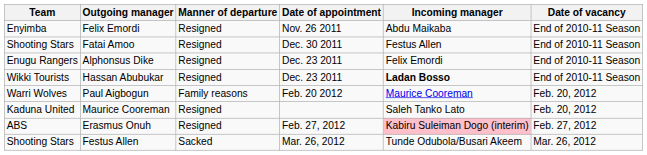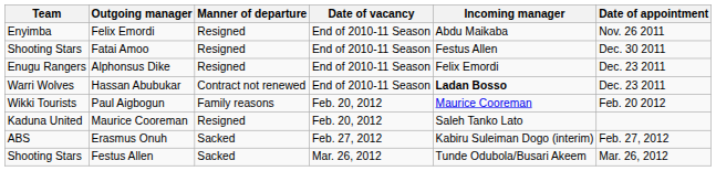 <table class="wikitable">
 <tr>
 <th>Team</th>
 <th>Outgoing manager</th>
 <th>Manner of departure</th>
+<th>Date of vacancy</th>
+<th>Incoming manager</th>
 <th>Date of appointment</th>
-<th>Incoming manager</th>
-<th>Date of vacancy</th>
 </tr>
 <tr>
 <td>Enyimba</td>
 <td>Felix Emordi</td>
 <td>Resigned</td>
+<td>End of 2010-11 Season</td>
+<td>Abdu Maikaba</td>
 <td>Nov. 26 2011</td>
-<td>Abdu Maikaba</td>
-<td>End of 2010-11 Season</td>
 </tr>
 <tr>
 <td>Shooting Stars</td>
 <td>Fatai Amoo</td>
 <td>Resigned</td>
+<td>End of 2010-11 Season</td>
+<td>Festus Allen</td>
 <td>Dec. 30 2011</td>
-<td>Festus Allen</td>
-<td>End of 2010-11 Season</td>
 </tr>
 <tr>
 <td>Enugu Rangers</td>
 <td>Alphonsus Dike</td>
 <td>Resigned</td>
+<td>End of 2010-11 Season</td>
+<td>Felix Emordi</td>
 <td>Dec. 23 2011</td>
-<td>Felix Emordi</td>
+</tr>
+<tr>
+<td>Warri Wolves</td>
+<td>Hassan Abubukar</td>
+<td>Contract not renewed</td>
 <td>End of 2010-11 Season</td>
+<td><strong>Ladan Bosso</strong></td>
+<td>Dec. 23 2011</td>
 </tr>
 <tr>
 <td>Wikki Tourists</td>
-<td>Hassan Abubukar</td>
-<td>Resigned</td>
-<td>Dec. 23 2011</td>
-<td><strong>Ladan Bosso</strong></td>
-<td>End of 2010-11 Season</td>
-</tr>
-<tr>
-<td>Warri Wolves</td>
 <td>Paul Aigbogun</td>
 <td>Family reasons</td>
+<td>Feb. 20, 2012</td>
+<td><a href='#'>Maurice Cooreman</a></td>
 <td>Feb. 20 2012</td>
-<td><a href='#'>Maurice Cooreman</a></td>
-<td>Feb. 20, 2012</td>
 </tr>
 <tr>
 <td>Kaduna United</td>
 <td>Maurice Cooreman</td>
 <td>Resigned</td>
+<td>Feb. 20, 2012</td>
+<td>Saleh Tanko Lato</td>
 <td></td>
-<td>Saleh Tanko Lato</td>
-<td>Feb. 20, 2012</td>
 </tr>
 <tr>
 <td>ABS</td>
 <td>Erasmus Onuh</td>
-<td>Resigned</td>
+<td>Sacked</td>
 <td>Feb. 27, 2012</td>
-<td style="background: pink;">Kabiru Suleiman Dogo (interim)</td>
+<td>Kabiru Suleiman Dogo (interim)</td>
 <td>Feb. 27, 2012</td>
 </tr>
 <tr>
 <td>Shooting Stars</td>
 <td>Festus Allen</td>
 <td>Sacked</td>
 <td>Mar. 26, 2012</td>
 <td>Tunde Odubola/Busari Akeem</td>
 <td>Mar. 26, 2012</td>
 </tr>
 </table>
